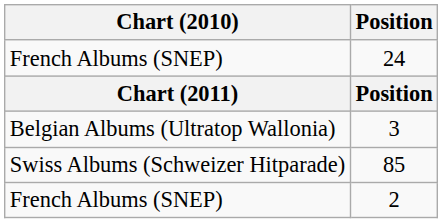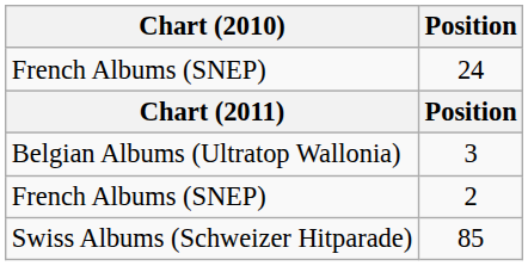 <table class="wikitable">
 <tr>
 <th>Chart (2010)</th>
 <th>Position</th>
 </tr>
 <tr>
 <td>French Albums (SNEP)</td>
 <td align="center">24</td>
 </tr>
 <tr>
 <th>Chart (2011)</th>
 <th>Position</th>
 </tr>
 <tr>
 <td>Belgian Albums (Ultratop Wallonia)</td>
 <td align="center">3</td>
 </tr>
 <tr>
+<td>French Albums (SNEP)</td>
+<td align="center">2</td>
+</tr>
+<tr>
 <td>Swiss Albums (Schweizer Hitparade)</td>
 <td align="center">85</td>
 </tr>
-<tr>
-<td>French Albums (SNEP)</td>
-<td align="center">2</td>
-</tr>
 </table>
